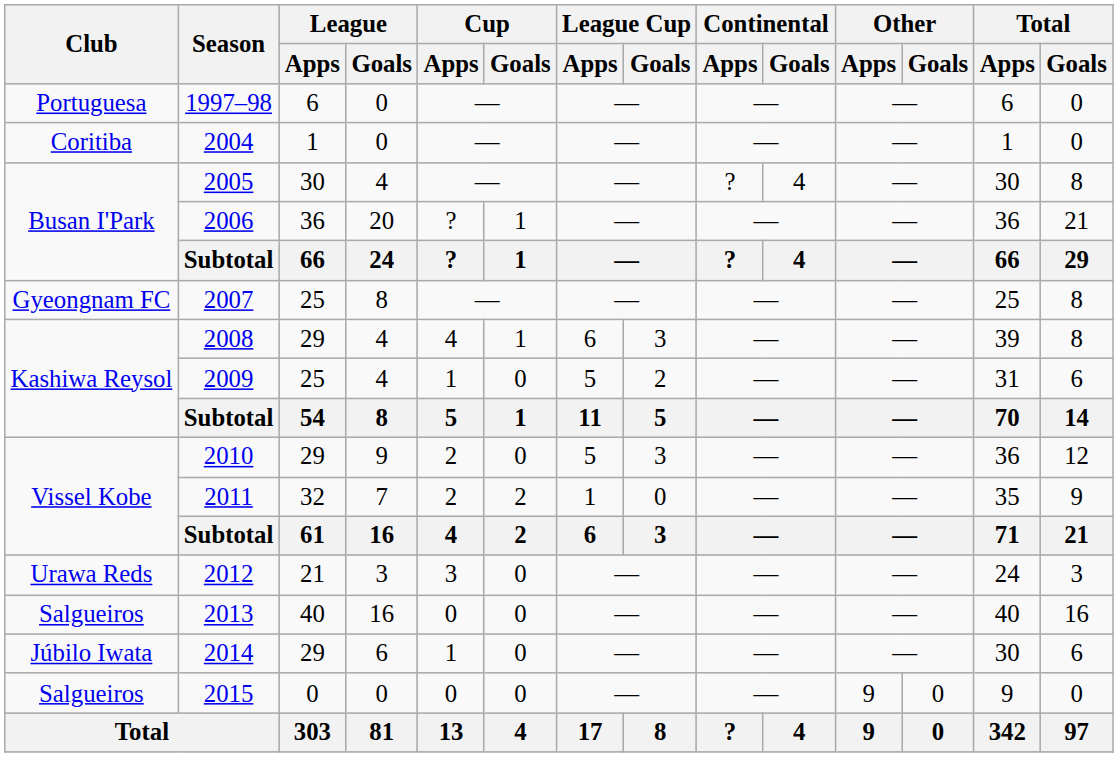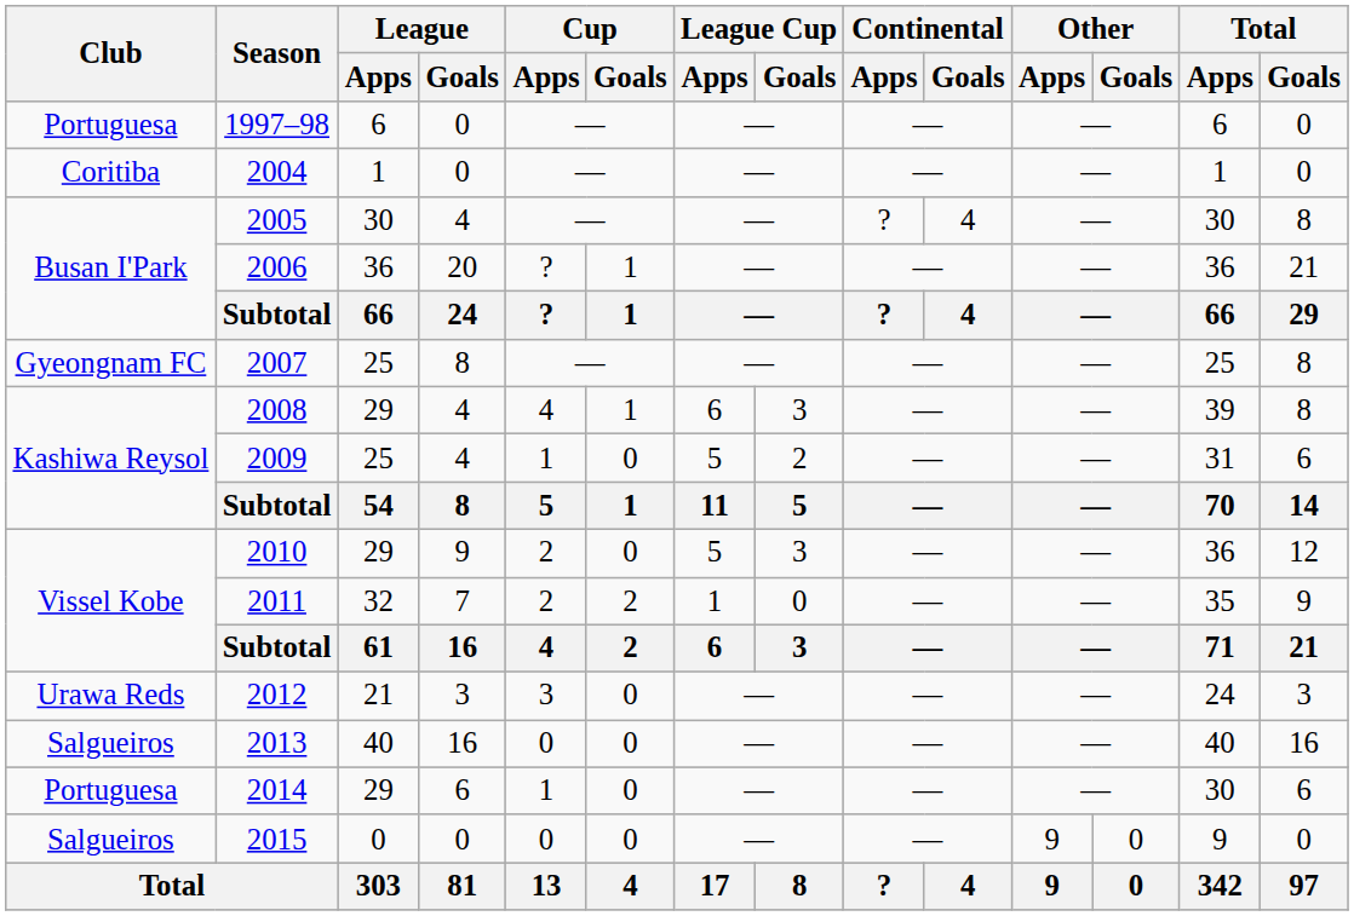 <table class="wikitable" style="text-align:center;">
 <tr>
 <th rowspan=2>Club</th>
 <th rowspan=2>Season</th>
 <th colspan=2>League</th>
 <th colspan=2>Cup</th>
 <th colspan=2>League Cup</th>
 <th colspan=2>Continental</th>
 <th colspan=2>Other</th>
 <th colspan=2>Total</th>
 </tr>
 <tr>
 <th>Apps</th>
 <th>Goals</th>
 <th>Apps</th>
 <th>Goals</th>
 <th>Apps</th>
 <th>Goals</th>
 <th>Apps</th>
 <th>Goals</th>
 <th>Apps</th>
 <th>Goals</th>
 <th>Apps</th>
 <th>Goals</th>
 </tr>
 <tr>
 <td><a href='#'>Portuguesa</a></td>
 <td><a href='#'>1997–98</a></td>
 <td>6</td>
 <td>0</td>
 <td colspan=2>—</td>
 <td colspan=2>—</td>
 <td colspan=2>—</td>
 <td colspan=2>—</td>
 <td>6</td>
 <td>0</td>
 </tr>
 <tr>
 <td><a href='#'>Coritiba</a></td>
 <td><a href='#'>2004</a></td>
 <td>1</td>
 <td>0</td>
 <td colspan=2>—</td>
 <td colspan=2>—</td>
 <td colspan=2>—</td>
 <td colspan=2>—</td>
 <td>1</td>
 <td>0</td>
 </tr>
 <tr>
 <td rowspan="3"><a href='#'>Busan I'Park</a></td>
 <td><a href='#'>2005</a></td>
 <td>30</td>
 <td>4</td>
 <td colspan=2>—</td>
 <td colspan=2>—</td>
 <td>?</td>
 <td>4</td>
 <td colspan=2>—</td>
 <td>30</td>
 <td>8</td>
 </tr>
 <tr>
 <td><a href='#'>2006</a></td>
 <td>36</td>
 <td>20</td>
 <td>?</td>
 <td>1</td>
 <td colspan=2>—</td>
 <td colspan=2>—</td>
 <td colspan=2>—</td>
 <td>36</td>
 <td>21</td>
 </tr>
 <tr>
 <th>Subtotal</th>
 <th>66</th>
 <th>24</th>
 <th>?</th>
 <th>1</th>
 <th colspan=2>—</th>
 <th>?</th>
 <th>4</th>
 <th colspan=2>—</th>
 <th>66</th>
 <th>29</th>
 </tr>
 <tr>
 <td><a href='#'>Gyeongnam FC</a></td>
 <td><a href='#'>2007</a></td>
 <td>25</td>
 <td>8</td>
 <td colspan=2>—</td>
 <td colspan=2>—</td>
 <td colspan=2>—</td>
 <td colspan=2>—</td>
 <td>25</td>
 <td>8</td>
 </tr>
 <tr>
 <td rowspan="3"><a href='#'>Kashiwa Reysol</a></td>
 <td><a href='#'>2008</a></td>
 <td>29</td>
 <td>4</td>
 <td>4</td>
 <td>1</td>
 <td>6</td>
 <td>3</td>
 <td colspan=2>—</td>
 <td colspan=2>—</td>
 <td>39</td>
 <td>8</td>
 </tr>
 <tr>
 <td><a href='#'>2009</a></td>
 <td>25</td>
 <td>4</td>
 <td>1</td>
 <td>0</td>
 <td>5</td>
 <td>2</td>
 <td colspan=2>—</td>
 <td colspan=2>—</td>
 <td>31</td>
 <td>6</td>
 </tr>
 <tr>
 <th>Subtotal</th>
 <th>54</th>
 <th>8</th>
 <th>5</th>
 <th>1</th>
 <th>11</th>
 <th>5</th>
 <th colspan=2>—</th>
 <th colspan=2>—</th>
 <th>70</th>
 <th>14</th>
 </tr>
 <tr>
 <td rowspan="3"><a href='#'>Vissel Kobe</a></td>
 <td><a href='#'>2010</a></td>
 <td>29</td>
 <td>9</td>
 <td>2</td>
 <td>0</td>
 <td>5</td>
 <td>3</td>
 <td colspan=2>—</td>
 <td colspan=2>—</td>
 <td>36</td>
 <td>12</td>
 </tr>
 <tr>
 <td><a href='#'>2011</a></td>
 <td>32</td>
 <td>7</td>
 <td>2</td>
 <td>2</td>
 <td>1</td>
 <td>0</td>
 <td colspan=2>—</td>
 <td colspan=2>—</td>
 <td>35</td>
 <td>9</td>
 </tr>
 <tr>
 <th>Subtotal</th>
 <th>61</th>
 <th>16</th>
 <th>4</th>
 <th>2</th>
 <th>6</th>
 <th>3</th>
 <th colspan=2>—</th>
 <th colspan=2>—</th>
 <th>71</th>
 <th>21</th>
 </tr>
 <tr>
 <td><a href='#'>Urawa Reds</a></td>
 <td><a href='#'>2012</a></td>
 <td>21</td>
 <td>3</td>
 <td>3</td>
 <td>0</td>
 <td colspan=2>—</td>
 <td colspan=2>—</td>
 <td colspan=2>—</td>
 <td>24</td>
 <td>3</td>
 </tr>
 <tr>
 <td><a href='#'>Salgueiros</a></td>
 <td><a href='#'>2013</a></td>
 <td>40</td>
 <td>16</td>
 <td>0</td>
 <td>0</td>
 <td colspan=2>—</td>
 <td colspan=2>—</td>
 <td colspan=2>—</td>
 <td>40</td>
 <td>16</td>
 </tr>
 <tr>
-<td><a href='#'>Júbilo Iwata</a></td>
+<td><a href='#'>Portuguesa</a></td>
 <td><a href='#'>2014</a></td>
 <td>29</td>
 <td>6</td>
 <td>1</td>
 <td>0</td>
 <td colspan=2>—</td>
 <td colspan=2>—</td>
 <td colspan=2>—</td>
 <td>30</td>
 <td>6</td>
 </tr>
 <tr>
 <td><a href='#'>Salgueiros</a></td>
 <td><a href='#'>2015</a></td>
 <td>0</td>
 <td>0</td>
 <td>0</td>
 <td>0</td>
 <td colspan=2>—</td>
 <td colspan=2>—</td>
 <td>9</td>
 <td>0</td>
 <td>9</td>
 <td>0</td>
 </tr>
 <tr>
 <th colspan=2>Total</th>
 <th>303</th>
 <th>81</th>
 <th>13</th>
 <th>4</th>
 <th>17</th>
 <th>8</th>
 <th>?</th>
 <th>4</th>
 <th>9</th>
 <th>0</th>
 <th>342</th>
 <th>97</th>
 </tr>
 </table>
